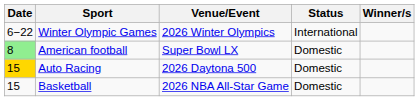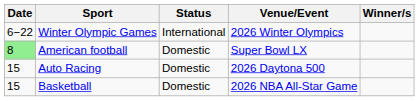 <table class="wikitable source">
 <tr>
 <th>Date</th>
 <th>Sport</th>
+<th>Status</th>
 <th>Venue/Event</th>
-<th>Status</th>
 <th>Winner/s</th>
 </tr>
 <tr>
 <td>6−22</td>
 <td><a href='#'>Winter Olympic Games</a></td>
+<td>International</td>
 <td> <a href='#'>2026 Winter Olympics</a></td>
-<td>International</td>
 <td></td>
 </tr>
 <tr>
 <td style="background: lightgreen;">8</td>
 <td><a href='#'>American football</a></td>
+<td>Domestic</td>
 <td> <a href='#'>Super Bowl LX</a></td>
-<td>Domestic</td>
 <td></td>
 </tr>
 <tr>
-<td style="background: gold;">15</td>
+<td>15</td>
 <td><a href='#'>Auto Racing</a></td>
+<td>Domestic</td>
 <td> <a href='#'>2026 Daytona 500</a></td>
-<td>Domestic</td>
 <td></td>
 </tr>
 <tr>
 <td>15</td>
 <td><a href='#'>Basketball</a></td>
+<td>Domestic</td>
 <td> <a href='#'>2026 NBA All-Star Game</a></td>
-<td>Domestic</td>
 <td></td>
 </tr>
 </table>
